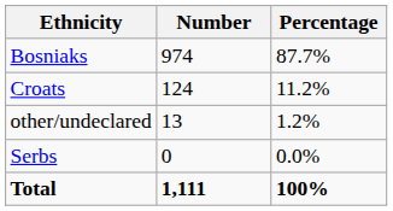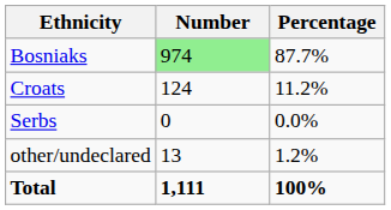 <table class="wikitable">
 <tr>
 <th width="100px">Ethnicity</th>
 <th width="80px">Number</th>
 <th width="80px">Percentage</th>
 </tr>
 <tr>
 <td><a href='#'>Bosniaks</a></td>
-<td>974</td>
+<td style="background: lightgreen;">974</td>
 <td>87.7%</td>
 </tr>
 <tr>
 <td><a href='#'>Croats</a></td>
 <td>124</td>
 <td>11.2%</td>
 </tr>
 <tr>
+<td><a href='#'>Serbs</a></td>
+<td>0</td>
+<td>0.0%</td>
+</tr>
+<tr>
 <td>other/undeclared</td>
 <td>13</td>
 <td>1.2%</td>
-</tr>
-<tr>
-<td><a href='#'>Serbs</a></td>
-<td>0</td>
-<td>0.0%</td>
 </tr>
 <tr>
 <td><strong>Total</strong></td>
 <td><strong>1,111</strong></td>
 <td><strong>100%</strong></td>
 </tr>
 </table>
